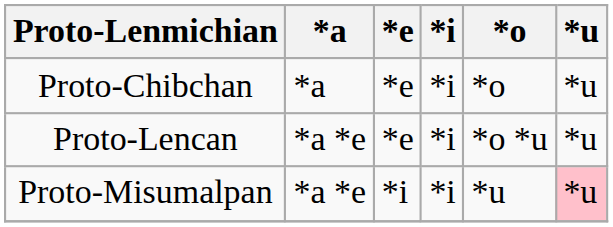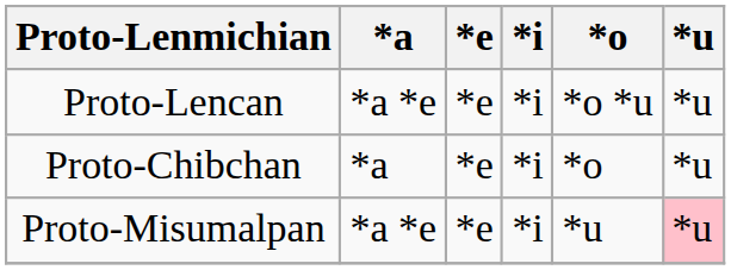 <table class="wikitable">
 <tr>
 <th>Proto-Lenmichian</th>
 <th>*a</th>
 <th>*e</th>
 <th>*i</th>
 <th>*o</th>
 <th>*u</th>
 </tr>
 <tr>
+<td align="center">Proto-Lencan</td>
+<td>*a *e</td>
+<td>*e</td>
+<td>*i</td>
+<td>*o *u</td>
+<td>*u</td>
+</tr>
+<tr>
 <td align="center">Proto-Chibchan</td>
 <td>*a</td>
 <td>*e</td>
 <td>*i</td>
 <td>*o</td>
 <td>*u</td>
 </tr>
 <tr>
-<td align="center">Proto-Lencan</td>
+<td align="center">Proto-Misumalpan</td>
 <td>*a *e</td>
 <td>*e</td>
-<td>*i</td>
-<td>*o *u</td>
-<td>*u</td>
-</tr>
-<tr>
-<td align="center">Proto-Misumalpan</td>
-<td>*a *e</td>
-<td>*i</td>
 <td>*i</td>
 <td>*u</td>
 <td style="background: pink;">*u</td>
 </tr>
 <tr>
 </tr>
 </table>
